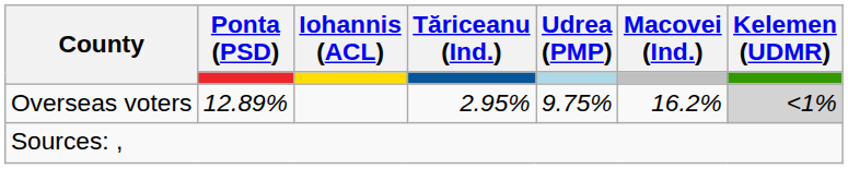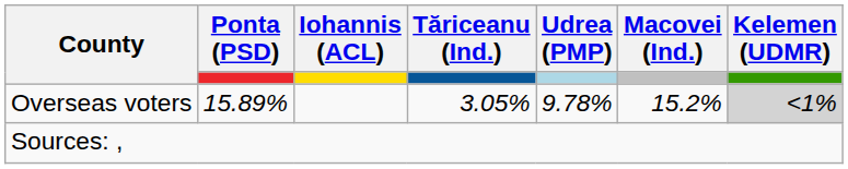 <table class="wikitable sortable" style="text-align:right">
 <tr>
 <th rowspan="2">County</th>
 <th><a href='#'>Ponta</a><br>(<a href='#'>PSD</a>)</th>
 <th><a href='#'>Iohannis</a><br>(<a href='#'>ACL</a>)</th>
 <th><a href='#'>Tăriceanu</a><br>(<a href='#'>Ind.</a>)</th>
 <th><a href='#'>Udrea</a><br>(<a href='#'>PMP</a>)</th>
 <th><a href='#'>Macovei</a><br>(<a href='#'>Ind.</a>)</th>
 <th><a href='#'>Kelemen</a><br>(<a href='#'>UDMR</a>)</th>
 </tr>
 <tr>
 <th style="background-color: #ED262B"></th>
 <th style="background-color: #FFDD00"></th>
 <th style="background-color: #075697"></th>
 <th style="background-color: #ADD8E6"></th>
 <th style="background-color: #C0C0C0"></th>
 <th style="background-color: #339900"></th>
 </tr>
 <tr>
 <td align=left>Overseas voters</td>
-<td><em>12.89%</em></td>
+<td><em>15.89%</em></td>
 <td></td>
-<td><em>2.95%</em></td>
-<td><em>9.75%</em></td>
-<td><em>16.2%</em></td>
+<td><em>3.05%</em></td>
+<td><em>9.78%</em></td>
+<td><em>15.2%</em></td>
 <td style="background: lightgrey;"><em><1%</em></td>
 </tr>
 <tr class=sortbottom>
 <td align=left colspan=7>Sources: , </td>
 </tr>
 </table>
